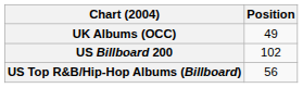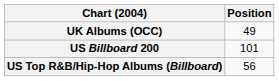 <table class="wikitable sortable plainrowheaders">
 <tr>
 <th scope="col">Chart (2004)</th>
 <th scope="col">Position</th>
 </tr>
 <tr>
 <th scope="row">UK Albums (OCC)</th>
 <td style="text-align:center;">49</td>
 </tr>
 <tr>
 <th scope="row">US <em>Billboard</em> 200</th>
-<td style="text-align:center;">102</td>
+<td style="text-align:center;">101</td>
 </tr>
 <tr>
 <th scope="row">US Top R&B/Hip-Hop Albums (<em>Billboard</em>)</th>
 <td style="text-align:center;">56</td>
 </tr>
 </table>
